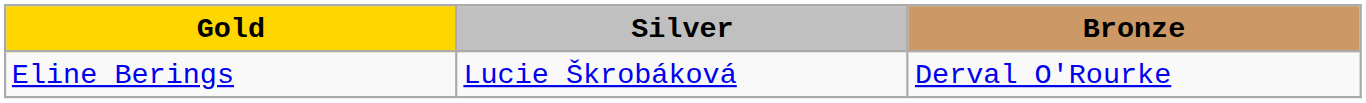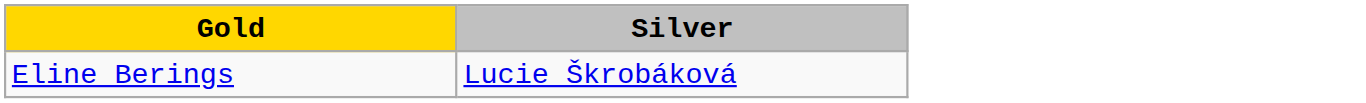 <table class="wikitable" style="text-align:left">
 <tr align="center">
 <td width=200 bgcolor=gold><strong>Gold</strong></td>
 <td width=200 bgcolor=silver><strong>Silver</strong></td>
-<td width=200 bgcolor=CC9966><strong>Bronze</strong></td>
 </tr>
 <tr>
 <td><a href='#'>Eline Berings</a><br><em></em></td>
 <td><a href='#'>Lucie Škrobáková</a><br><em></em></td>
-<td><a href='#'>Derval O'Rourke</a><br><em></em></td>
 </tr>
 </table>
